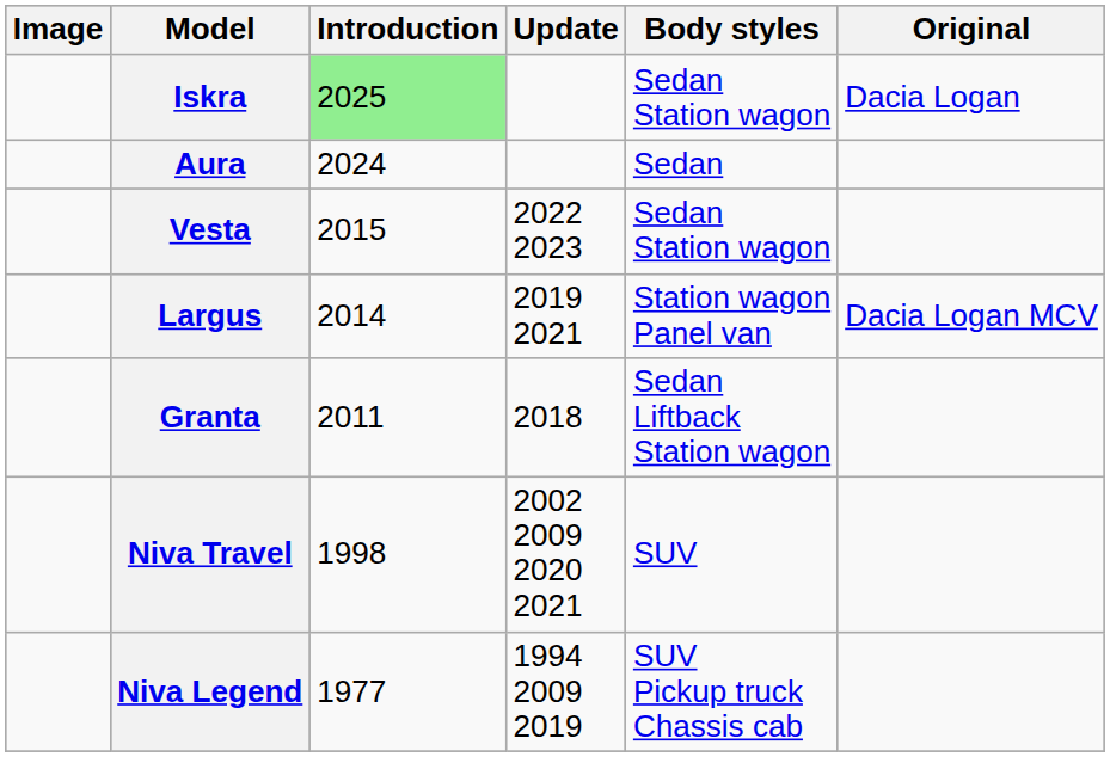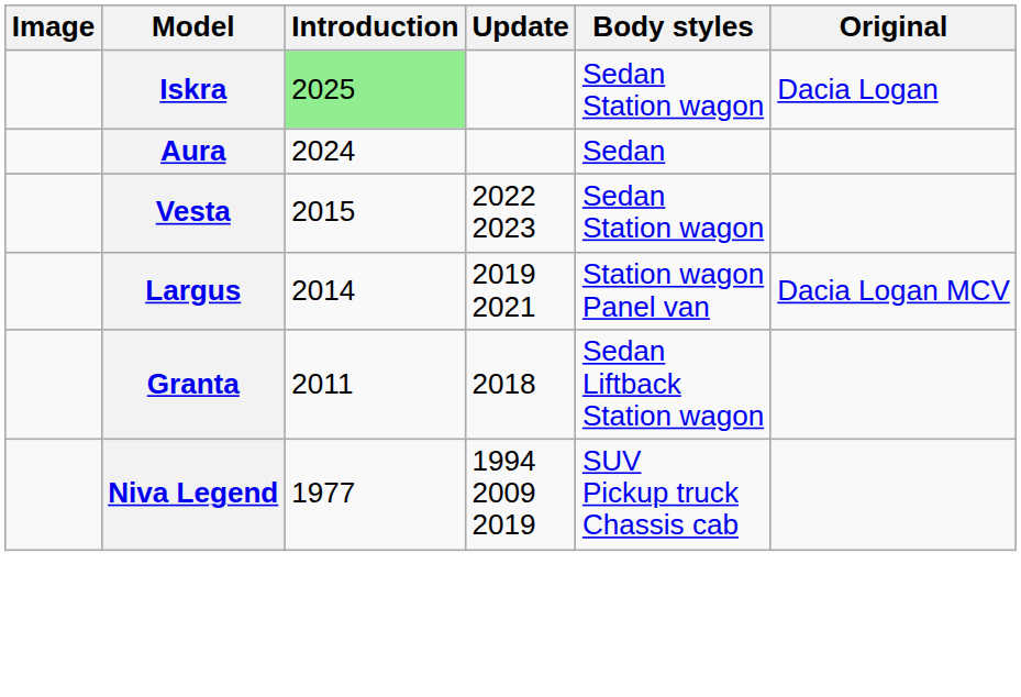 <table class="wikitable sortable">
 <tr>
 <th>Image</th>
 <th>Model</th>
 <th>Introduction</th>
 <th>Update</th>
 <th>Body styles</th>
 <th>Original</th>
 </tr>
 <tr>
 <td></td>
 <th><a href='#'>Iskra</a></th>
 <td style="background: lightgreen;">2025</td>
 <td></td>
 <td><a href='#'>Sedan</a><br><a href='#'>Station wagon</a></td>
 <td><a href='#'>Dacia Logan</a></td>
 </tr>
 <tr>
 <td></td>
 <th><a href='#'>Aura</a></th>
 <td>2024</td>
 <td></td>
 <td><a href='#'>Sedan</a></td>
 <td></td>
 </tr>
 <tr>
 <td></td>
 <th><a href='#'>Vesta</a></th>
 <td>2015</td>
 <td>2022<br>2023</td>
 <td><a href='#'>Sedan</a><br><a href='#'>Station wagon</a></td>
 <td></td>
 </tr>
 <tr>
 <td></td>
 <th><a href='#'>Largus</a></th>
 <td>2014</td>
 <td>2019<br>2021</td>
 <td><a href='#'>Station wagon</a><br><a href='#'>Panel van</a></td>
 <td><a href='#'>Dacia Logan MCV</a></td>
 </tr>
 <tr>
 <td></td>
 <th><a href='#'>Granta</a></th>
 <td>2011</td>
 <td>2018</td>
 <td><a href='#'>Sedan</a><br><a href='#'>Liftback</a><br><a href='#'>Station wagon</a></td>
 <td></td>
 </tr>
 <tr>
 <td></td>
-<th><a href='#'>Niva Travel</a></th>
-<td>1998</td>
-<td>2002<br>2009<br>2020<br>2021</td>
-<td><a href='#'>SUV</a></td>
-<td></td>
-</tr>
-<tr>
-<td></td>
 <th><a href='#'>Niva Legend</a></th>
 <td>1977</td>
 <td>1994<br>2009<br>2019</td>
 <td><a href='#'>SUV</a><br><a href='#'>Pickup truck</a><br><a href='#'>Chassis cab</a></td>
 <td></td>
 </tr>
 </table>
